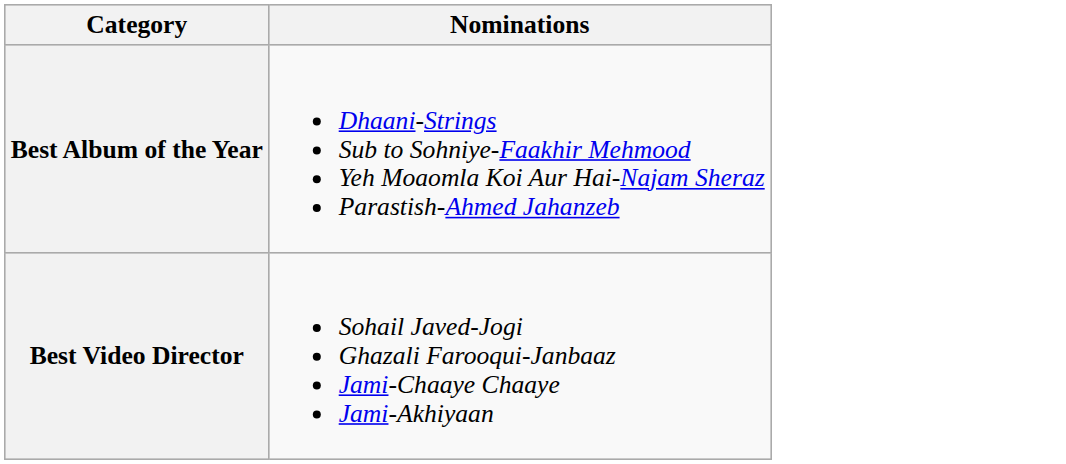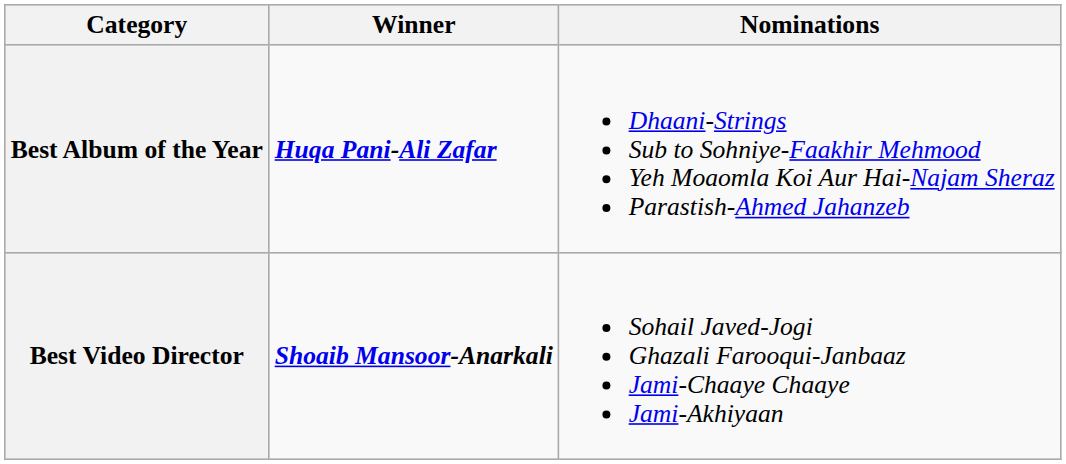 <table class="wikitable style">
 <tr>
 <th>Category</th>
+<th>Winner</th>
 <th>Nominations</th>
 </tr>
 <tr>
 <th><strong>Best Album of the Year</strong></th>
+<td><strong><em><a href='#'>Huqa Pani</a>-<a href='#'>Ali Zafar</a></em></strong></td>
 <td><br><ul><li><em><a href='#'>Dhaani</a>-<a href='#'>Strings</a></em></li><li><em>Sub to Sohniye-<a href='#'>Faakhir Mehmood</a></em></li><li><em>Yeh Moaomla Koi Aur Hai-<a href='#'>Najam Sheraz</a></em></li><li><em>Parastish-<a href='#'>Ahmed Jahanzeb</a></em></li></ul></td>
 </tr>
 <tr>
 <th><strong>Best Video Director</strong></th>
+<td><strong><em><a href='#'>Shoaib Mansoor</a>-Anarkali</em></strong></td>
 <td><br><ul><li><em>Sohail Javed-Jogi</em></li><li><em>Ghazali Farooqui-Janbaaz</em></li><li><em><a href='#'>Jami</a>-Chaaye Chaaye</em></li><li><em><a href='#'>Jami</a>-Akhiyaan</em></li></ul></td>
 </tr>
 </table>
